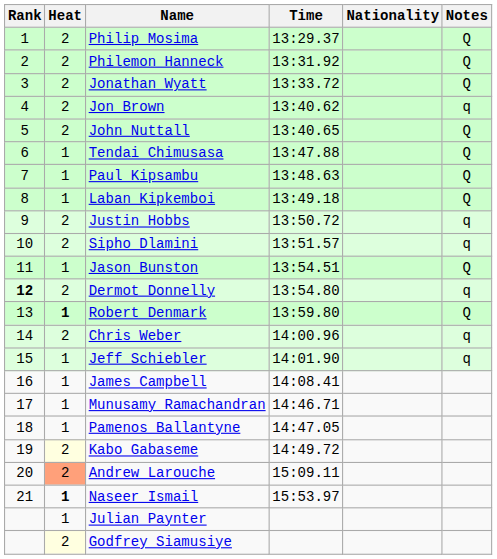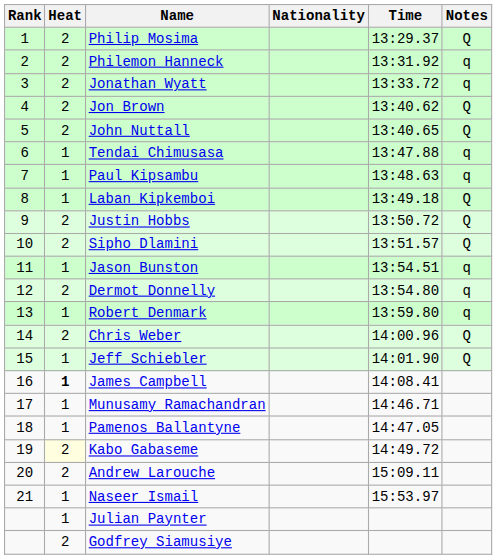 <table class="wikitable sortable" style="text-align:center">
 <tr>
 <th>Rank</th>
 <th>Heat</th>
 <th>Name</th>
+<th>Nationality</th>
 <th>Time</th>
-<th>Nationality</th>
 <th>Notes</th>
 </tr>
 <tr bgcolor=ccffcc>
 <td>1</td>
 <td>2</td>
 <td align=left><a href='#'>Philip Mosima</a></td>
+<td align=left></td>
 <td>13:29.37</td>
-<td align=left></td>
 <td>Q</td>
 </tr>
 <tr bgcolor=ccffcc>
 <td>2</td>
 <td>2</td>
 <td align=left><a href='#'>Philemon Hanneck</a></td>
+<td align=left></td>
 <td>13:31.92</td>
-<td align=left></td>
-<td>Q</td>
+<td>q</td>
 </tr>
 <tr bgcolor=ccffcc>
 <td>3</td>
 <td>2</td>
 <td align=left><a href='#'>Jonathan Wyatt</a></td>
+<td align=left></td>
 <td>13:33.72</td>
-<td align=left></td>
-<td>Q</td>
+<td>q</td>
 </tr>
 <tr bgcolor=ccffcc>
 <td>4</td>
 <td>2</td>
 <td align=left><a href='#'>Jon Brown</a></td>
+<td align=left></td>
 <td>13:40.62</td>
-<td align=left></td>
-<td>q</td>
+<td>Q</td>
 </tr>
 <tr bgcolor=ccffcc>
 <td>5</td>
 <td>2</td>
 <td align=left><a href='#'>John Nuttall</a></td>
+<td align=left></td>
 <td>13:40.65</td>
-<td align=left></td>
 <td>Q</td>
 </tr>
 <tr bgcolor=ccffcc>
 <td>6</td>
 <td>1</td>
 <td align=left><a href='#'>Tendai Chimusasa</a></td>
+<td align=left></td>
 <td>13:47.88</td>
-<td align=left></td>
-<td>Q</td>
+<td>q</td>
 </tr>
 <tr bgcolor=ccffcc>
 <td>7</td>
 <td>1</td>
 <td align=left><a href='#'>Paul Kipsambu</a></td>
+<td align=left></td>
 <td>13:48.63</td>
-<td align=left></td>
-<td>Q</td>
+<td>q</td>
 </tr>
 <tr bgcolor=ccffcc>
 <td>8</td>
 <td>1</td>
 <td align=left><a href='#'>Laban Kipkemboi</a></td>
+<td align=left></td>
 <td>13:49.18</td>
-<td align=left></td>
 <td>Q</td>
 </tr>
 <tr bgcolor=ddffdd>
 <td>9</td>
 <td>2</td>
 <td align=left><a href='#'>Justin Hobbs</a></td>
+<td align=left></td>
 <td>13:50.72</td>
-<td align=left></td>
-<td>q</td>
+<td>Q</td>
 </tr>
 <tr bgcolor=ddffdd>
 <td>10</td>
 <td>2</td>
 <td align=left><a href='#'>Sipho Dlamini</a></td>
+<td align=left></td>
 <td>13:51.57</td>
-<td align=left></td>
-<td>q</td>
+<td>Q</td>
 </tr>
 <tr bgcolor=ccffcc>
 <td>11</td>
 <td>1</td>
 <td align=left><a href='#'>Jason Bunston</a></td>
+<td align=left></td>
 <td>13:54.51</td>
-<td align=left></td>
-<td>Q</td>
+<td>q</td>
 </tr>
 <tr bgcolor=ddffdd>
-<td><strong>12</strong></td>
+<td>12</td>
 <td>2</td>
 <td align=left><a href='#'>Dermot Donnelly</a></td>
+<td align=left></td>
 <td>13:54.80</td>
-<td align=left></td>
 <td>q</td>
 </tr>
 <tr bgcolor=ccffcc>
 <td>13</td>
-<td><strong>1</strong></td>
+<td>1</td>
 <td align=left><a href='#'>Robert Denmark</a></td>
+<td align=left></td>
 <td>13:59.80</td>
-<td align=left></td>
-<td>Q</td>
+<td>q</td>
 </tr>
 <tr bgcolor=ddffdd>
 <td>14</td>
 <td>2</td>
 <td align=left><a href='#'>Chris Weber</a></td>
+<td align=left></td>
 <td>14:00.96</td>
-<td align=left></td>
-<td>q</td>
+<td>Q</td>
 </tr>
 <tr bgcolor=ddffdd>
 <td>15</td>
 <td>1</td>
 <td align=left><a href='#'>Jeff Schiebler</a></td>
+<td align=left></td>
 <td>14:01.90</td>
-<td align=left></td>
-<td>q</td>
+<td>Q</td>
 </tr>
 <tr>
 <td>16</td>
-<td>1</td>
+<td><strong>1</strong></td>
 <td align=left><a href='#'>James Campbell</a></td>
+<td align=left></td>
 <td>14:08.41</td>
-<td align=left></td>
 <td></td>
 </tr>
 <tr>
 <td>17</td>
 <td>1</td>
 <td align=left><a href='#'>Munusamy Ramachandran</a></td>
+<td align=left></td>
 <td>14:46.71</td>
-<td align=left></td>
 <td></td>
 </tr>
 <tr>
 <td>18</td>
 <td>1</td>
 <td align=left><a href='#'>Pamenos Ballantyne</a></td>
+<td align=left></td>
 <td>14:47.05</td>
-<td align=left></td>
 <td></td>
 </tr>
 <tr>
 <td>19</td>
 <td style="background: lightyellow;">2</td>
 <td align=left><a href='#'>Kabo Gabaseme</a></td>
+<td align=left></td>
 <td>14:49.72</td>
-<td align=left></td>
 <td></td>
 </tr>
 <tr>
 <td>20</td>
-<td style="background: lightsalmon;">2</td>
+<td>2</td>
 <td align=left><a href='#'>Andrew Larouche</a></td>
+<td align=left></td>
 <td>15:09.11</td>
-<td align=left></td>
 <td></td>
 </tr>
 <tr>
 <td>21</td>
-<td><strong>1</strong></td>
+<td>1</td>
 <td align=left><a href='#'>Naseer Ismail</a></td>
+<td align=left></td>
 <td>15:53.97</td>
-<td align=left></td>
 <td></td>
 </tr>
 <tr>
 <td></td>
 <td>1</td>
 <td align=left><a href='#'>Julian Paynter</a></td>
+<td align=left></td>
 <td></td>
-<td align=left></td>
 <td></td>
 </tr>
 <tr>
 <td></td>
-<td style="background: lightyellow;">2</td>
+<td>2</td>
 <td align=left><a href='#'>Godfrey Siamusiye</a></td>
+<td align=left></td>
 <td></td>
-<td align=left></td>
 <td></td>
 </tr>
 </table>
